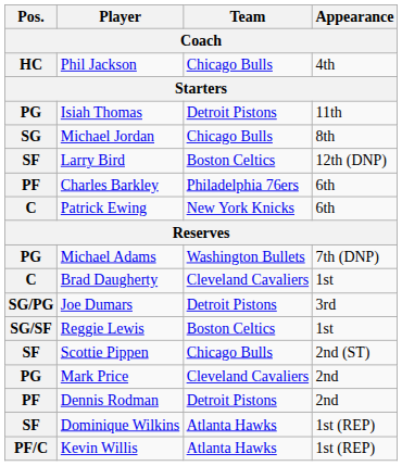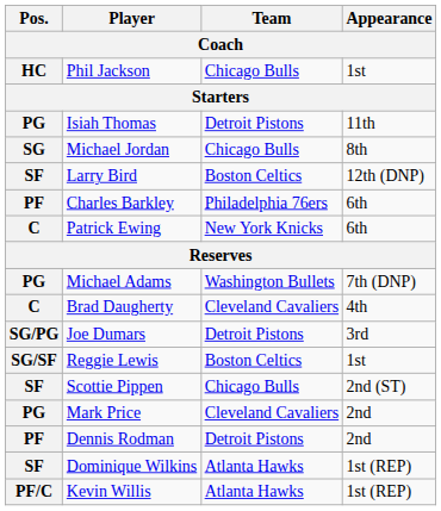 <table class="wikitable">
 <tr>
 <th>Pos.</th>
 <th>Player</th>
 <th>Team</th>
 <th>Appearance</th>
 </tr>
 <tr>
 <th colspan="4">Coach</th>
 </tr>
 <tr>
 <th>HC</th>
 <td><a href='#'>Phil Jackson</a></td>
 <td><a href='#'>Chicago Bulls</a></td>
-<td>4th</td>
+<td>1st</td>
 </tr>
 <tr>
 <th colspan="4">Starters</th>
 </tr>
 <tr>
 <th>PG</th>
 <td><a href='#'>Isiah Thomas</a></td>
 <td><a href='#'>Detroit Pistons</a></td>
 <td>11th</td>
 </tr>
 <tr>
 <th>SG</th>
 <td><a href='#'>Michael Jordan</a></td>
 <td><a href='#'>Chicago Bulls</a></td>
 <td>8th</td>
 </tr>
 <tr>
 <th>SF</th>
 <td><a href='#'>Larry Bird</a></td>
 <td><a href='#'>Boston Celtics</a></td>
 <td>12th (DNP)</td>
 </tr>
 <tr>
 <th>PF</th>
 <td><a href='#'>Charles Barkley</a></td>
 <td><a href='#'>Philadelphia 76ers</a></td>
 <td>6th</td>
 </tr>
 <tr>
 <th>C</th>
 <td><a href='#'>Patrick Ewing</a></td>
 <td><a href='#'>New York Knicks</a></td>
 <td>6th</td>
 </tr>
 <tr>
 <th colspan="4">Reserves</th>
 </tr>
 <tr>
 <th>PG</th>
 <td><a href='#'>Michael Adams</a></td>
 <td><a href='#'>Washington Bullets</a></td>
 <td>7th (DNP)</td>
 </tr>
 <tr>
 <th>C</th>
 <td><a href='#'>Brad Daugherty</a></td>
 <td><a href='#'>Cleveland Cavaliers</a></td>
-<td>1st</td>
+<td>4th</td>
 </tr>
 <tr>
 <th>SG/PG</th>
 <td><a href='#'>Joe Dumars</a></td>
 <td><a href='#'>Detroit Pistons</a></td>
 <td>3rd</td>
 </tr>
 <tr>
 <th>SG/SF</th>
 <td><a href='#'>Reggie Lewis</a></td>
 <td><a href='#'>Boston Celtics</a></td>
 <td>1st</td>
 </tr>
 <tr>
 <th>SF</th>
 <td><a href='#'>Scottie Pippen</a></td>
 <td><a href='#'>Chicago Bulls</a></td>
 <td>2nd (ST)</td>
 </tr>
 <tr>
 <th>PG</th>
 <td><a href='#'>Mark Price</a></td>
 <td><a href='#'>Cleveland Cavaliers</a></td>
 <td>2nd</td>
 </tr>
 <tr>
 <th>PF</th>
 <td><a href='#'>Dennis Rodman</a></td>
 <td><a href='#'>Detroit Pistons</a></td>
 <td>2nd</td>
 </tr>
 <tr>
 <th>SF</th>
 <td><a href='#'>Dominique Wilkins</a></td>
 <td><a href='#'>Atlanta Hawks</a></td>
 <td>1st (REP)</td>
 </tr>
 <tr>
 <th>PF/C</th>
 <td><a href='#'>Kevin Willis</a></td>
 <td><a href='#'>Atlanta Hawks</a></td>
 <td>1st (REP)</td>
 </tr>
 </table>
